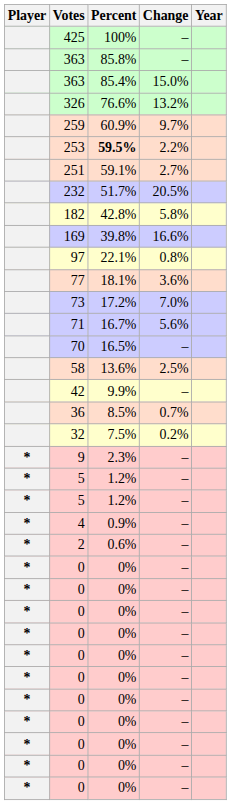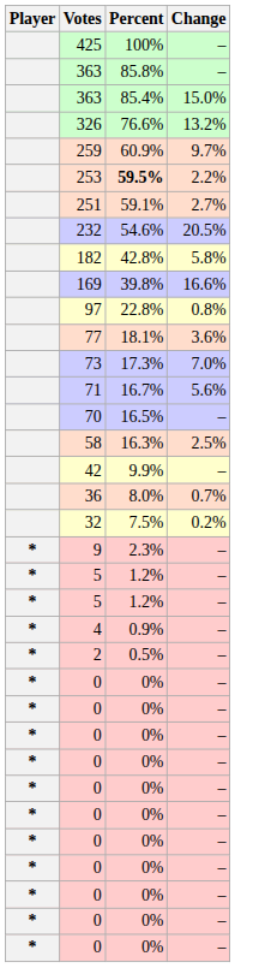 <table class="wikitable sortable plainrowheaders">
 <tr>
 <th scope="col">Player</th>
 <th scope="col" data-sort-type=number>Votes</th>
 <th scope="col" data-sort-type=number>Percent</th>
 <th scope="col">Change</th>
-<th scope="col" data-sort-type=number>Year</th>
 </tr>
 <tr bgcolor=ccffcc>
 <th scope="row"><strong><em></em></strong></th>
 <td align="right">425</td>
 <td align="right">100%</td>
 <td align="right">–</td>
-<td align="right"></td>
 </tr>
 <tr bgcolor=ccffcc>
 <th scope="row"><strong><em></em></strong></th>
 <td align="right">363</td>
 <td align="right">85.8%</td>
 <td align="right">–</td>
-<td align="right"></td>
 </tr>
 <tr bgcolor=ccffcc>
 <th scope="row"><strong><em></em></strong></th>
 <td align="right">363</td>
 <td align="right">85.4%</td>
 <td align="right">15.0%</td>
-<td align="right"></td>
 </tr>
 <tr bgcolor=ccffcc>
 <th scope="row"><strong><em></em></strong></th>
 <td align="right">326</td>
 <td align="right">76.6%</td>
 <td align="right">13.2%</td>
-<td align="right"></td>
 </tr>
 <tr bgcolor=ffddcc>
 <th scope="row"></th>
 <td align="right">259</td>
 <td align="right">60.9%</td>
 <td align="right">9.7%</td>
-<td align="right"></td>
 </tr>
 <tr bgcolor=ffddcc>
 <th scope="row"></th>
 <td align="right">253</td>
 <td align="right"><strong>59.5%</strong></td>
 <td align="right">2.2%</td>
-<td align="right"></td>
 </tr>
 <tr bgcolor=ffddcc>
 <th scope="row"></th>
 <td align="right">251</td>
 <td align="right">59.1%</td>
 <td align="right">2.7%</td>
-<td align="right"></td>
 </tr>
 <tr bgcolor=ccccff>
 <th scope="row"><em></em></th>
 <td align="right">232</td>
-<td align="right">51.7%</td>
+<td align="right">54.6%</td>
 <td align="right">20.5%</td>
-<td align="right"></td>
 </tr>
 <tr bgcolor=ffffcc>
 <th scope="row"></th>
 <td align="right">182</td>
 <td align="right">42.8%</td>
 <td align="right">5.8%</td>
-<td align="right"></td>
 </tr>
 <tr bgcolor=ccccff>
 <th scope="row"><em></em></th>
 <td align="right">169</td>
 <td align="right">39.8%</td>
 <td align="right">16.6%</td>
-<td align="right"></td>
 </tr>
 <tr bgcolor=ffffcc>
 <th scope="row"></th>
 <td align="right">97</td>
-<td align="right">22.1%</td>
+<td align="right">22.8%</td>
 <td align="right">0.8%</td>
-<td align="right"></td>
 </tr>
 <tr bgcolor=ffddcc>
 <th scope="row"></th>
 <td align="right">77</td>
 <td align="right">18.1%</td>
 <td align="right">3.6%</td>
-<td align="right"></td>
 </tr>
 <tr bgcolor=ccccff>
 <th scope="row"><em></em></th>
 <td align="right">73</td>
-<td align="right">17.2%</td>
+<td align="right">17.3%</td>
 <td align="right">7.0%</td>
-<td align="right"></td>
 </tr>
 <tr bgcolor=ccccff>
 <th scope="row"><em></em></th>
 <td align="right">71</td>
 <td align="right">16.7%</td>
 <td align="right">5.6%</td>
-<td align="right"></td>
 </tr>
 <tr bgcolor=ccccff>
 <th scope="row"><em></em></th>
 <td align="right">70</td>
 <td align="right">16.5%</td>
 <td align="right">–</td>
-<td align="right"></td>
 </tr>
 <tr bgcolor=ffddcc>
 <th scope="row"></th>
 <td align="right">58</td>
-<td align="right">13.6%</td>
+<td align="right">16.3%</td>
 <td align="right">2.5%</td>
-<td align="right"></td>
 </tr>
 <tr bgcolor=ffffcc>
 <th scope="row"></th>
 <td align="right">42</td>
 <td align="right">9.9%</td>
 <td align="right">–</td>
-<td align="right"></td>
 </tr>
 <tr bgcolor=ffddcc>
 <th scope="row"></th>
 <td align="right">36</td>
-<td align="right">8.5%</td>
+<td align="right">8.0%</td>
 <td align="right">0.7%</td>
-<td align="right"></td>
 </tr>
 <tr bgcolor=ffffcc>
 <th scope="row"></th>
 <td align="right">32</td>
 <td align="right">7.5%</td>
 <td align="right">0.2%</td>
-<td align="right"></td>
 </tr>
 <tr bgcolor=ffcccc>
 <th scope="row">*</th>
 <td align="right">9</td>
 <td align="right">2.3%</td>
 <td align="right">–</td>
-<td align="right"></td>
 </tr>
 <tr bgcolor=ffcccc>
 <th scope="row">*</th>
 <td align="right">5</td>
 <td align="right">1.2%</td>
 <td align="right">–</td>
-<td align="right"></td>
 </tr>
 <tr bgcolor=ffcccc>
 <th scope="row">*</th>
 <td align="right">5</td>
 <td align="right">1.2%</td>
 <td align="right">–</td>
-<td align="right"></td>
 </tr>
 <tr bgcolor=ffcccc>
 <th scope="row">*</th>
 <td align="right">4</td>
 <td align="right">0.9%</td>
 <td align="right">–</td>
-<td align="right"></td>
 </tr>
 <tr bgcolor=ffcccc>
 <th scope="row">*</th>
 <td align="right">2</td>
-<td align="right">0.6%</td>
+<td align="right">0.5%</td>
 <td align="right">–</td>
-<td align="right"></td>
 </tr>
 <tr bgcolor=ffcccc>
 <th scope="row">*</th>
 <td align="right">0</td>
 <td align="right">0%</td>
 <td align="right">–</td>
-<td align="right"></td>
 </tr>
 <tr bgcolor=ffcccc>
 <th scope="row">*</th>
 <td align="right">0</td>
 <td align="right">0%</td>
 <td align="right">–</td>
-<td align="right"></td>
 </tr>
 <tr bgcolor=ffcccc>
 <th scope="row">*</th>
 <td align="right">0</td>
 <td align="right">0%</td>
 <td align="right">–</td>
-<td align="right"></td>
 </tr>
 <tr bgcolor=ffcccc>
 <th scope="row">*</th>
 <td align="right">0</td>
 <td align="right">0%</td>
 <td align="right">–</td>
-<td align="right"></td>
 </tr>
 <tr bgcolor=ffcccc>
 <th scope="row">*</th>
 <td align="right">0</td>
 <td align="right">0%</td>
 <td align="right">–</td>
-<td align="right"></td>
 </tr>
 <tr bgcolor=ffcccc>
 <th scope="row">*</th>
 <td align="right">0</td>
 <td align="right">0%</td>
 <td align="right">–</td>
-<td align="right"></td>
 </tr>
 <tr bgcolor=ffcccc>
 <th scope="row">*</th>
 <td align="right">0</td>
 <td align="right">0%</td>
 <td align="right">–</td>
-<td align="right"></td>
 </tr>
 <tr bgcolor=ffcccc>
 <th scope="row">*</th>
 <td align="right">0</td>
 <td align="right">0%</td>
 <td align="right">–</td>
-<td align="right"></td>
 </tr>
 <tr bgcolor=ffcccc>
 <th scope="row">*</th>
 <td align="right">0</td>
 <td align="right">0%</td>
 <td align="right">–</td>
-<td align="right"></td>
 </tr>
 <tr bgcolor=ffcccc>
 <th scope="row">*</th>
 <td align="right">0</td>
 <td align="right">0%</td>
 <td align="right">–</td>
-<td align="right"></td>
 </tr>
 <tr bgcolor=ffcccc>
 <th scope="row">*</th>
 <td align="right">0</td>
 <td align="right">0%</td>
 <td align="right">–</td>
-<td align="right"></td>
 </tr>
 </table>
